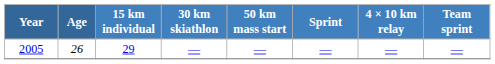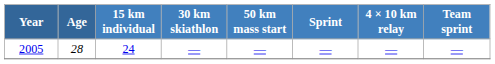 <table class="wikitable" style="font-size:95%; text-align:center; border:grey solid 1px; border-collapse:collapse; background:#ffffff;">
 <tr>
 <th style="background-color:#369; color:white; width:60px;"> Year </th>
 <th style="background-color:#369; color:white; width:40px;"> Age </th>
 <th style="background-color:#4180be; color:white; width:75px;"> 15 km <br> individual </th>
 <th style="background-color:#4180be; color:white; width:75px;"> 30 km <br> skiathlon </th>
 <th style="background-color:#4180be; color:white; width:75px;"> 50 km <br> mass start </th>
 <th style="background-color:#4180be; color:white; width:75px;"> Sprint </th>
 <th style="background-color:#4180be; color:white; width:75px;"> 4 × 10 km <br> relay </th>
 <th style="background-color:#4180be; color:white; width:75px;"> Team <br> sprint </th>
 </tr>
 <tr>
 <td><a href='#'>2005</a></td>
-<td><em>26</em></td>
-<td><a href='#'>29</a></td>
+<td><em>28</em></td>
+<td><a href='#'>24</a></td>
 <td><a href='#'>—</a></td>
 <td><a href='#'>—</a></td>
 <td><a href='#'>—</a></td>
 <td><a href='#'>—</a></td>
 <td><a href='#'>—</a></td>
 </tr>
 <tr>
 </tr>
 </table>
